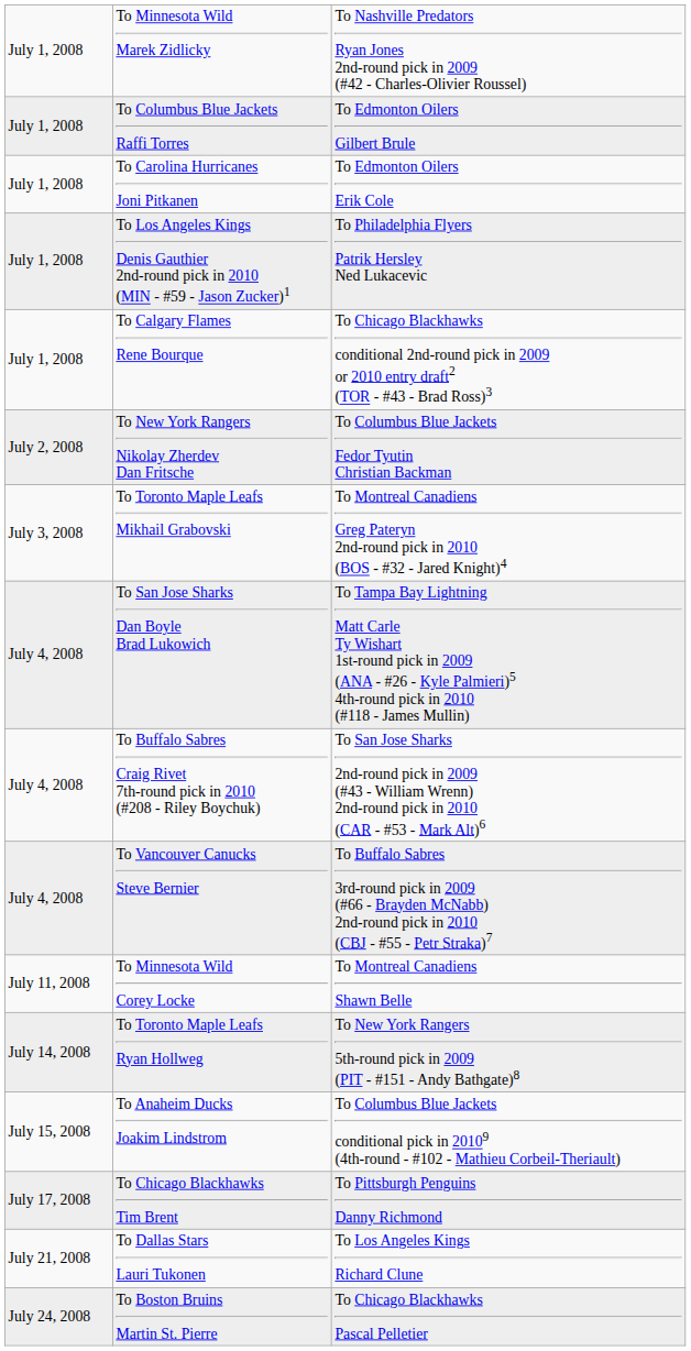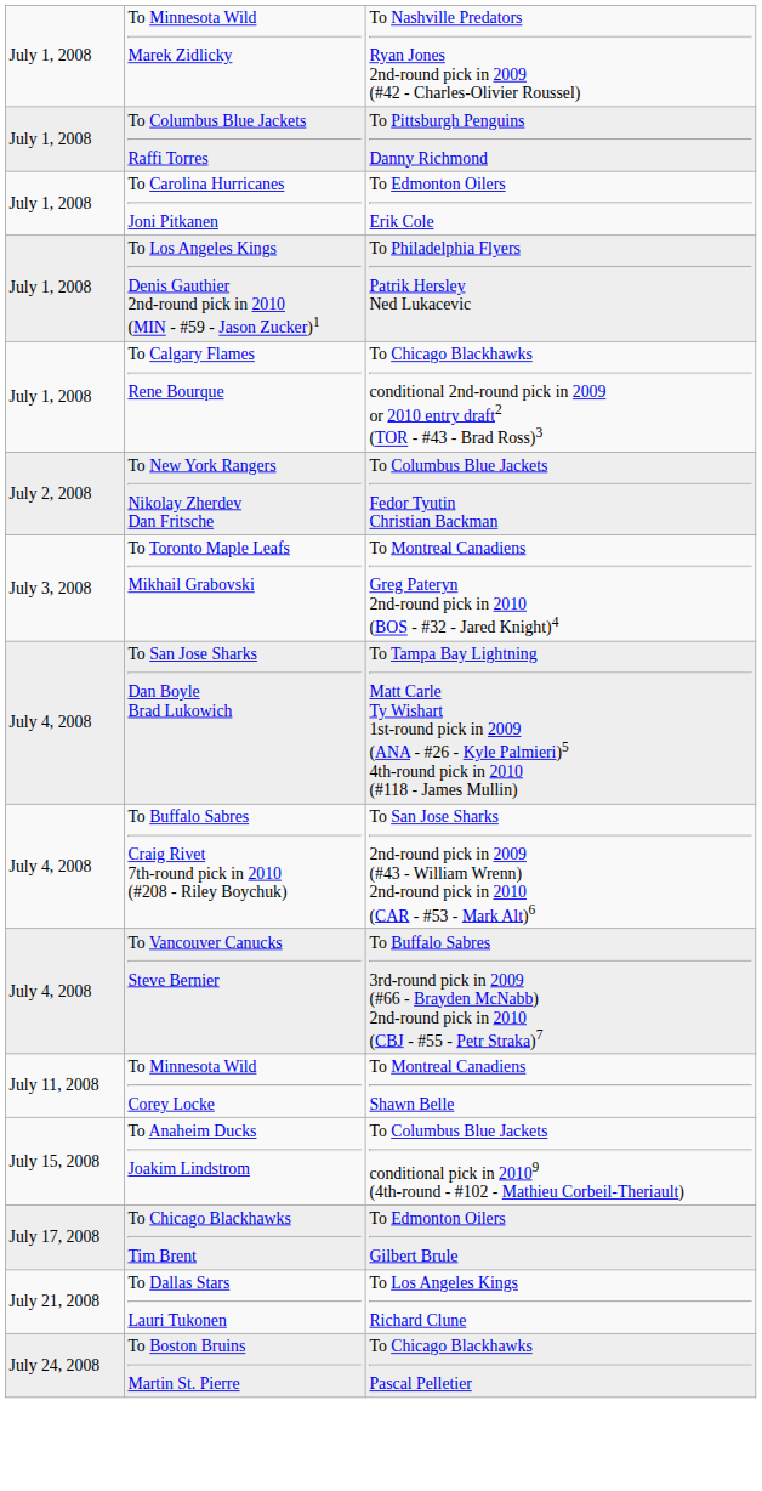 <table cellspacing=0 class="wikitable" style="border:1px solid #999999; width:720px;">
 <tr>
 <td>July 1, 2008</td>
 <td valign="top">To <a href='#'>Minnesota Wild</a><hr><a href='#'>Marek Zidlicky</a></td>
 <td valign="top">To <a href='#'>Nashville Predators</a><hr><a href='#'>Ryan Jones</a><br>2nd-round pick in <a href='#'>2009</a><br>(#42 - Charles-Olivier Roussel)</td>
 </tr>
 <tr bgcolor="eeeeee">
 <td>July 1, 2008</td>
 <td valign="top">To <a href='#'>Columbus Blue Jackets</a><hr><a href='#'>Raffi Torres</a></td>
-<td valign="top">To <a href='#'>Edmonton Oilers</a><hr><a href='#'>Gilbert Brule</a></td>
+<td valign="top">To <a href='#'>Pittsburgh Penguins</a><hr><a href='#'>Danny Richmond</a></td>
 </tr>
 <tr>
 <td>July 1, 2008</td>
 <td valign="top">To <a href='#'>Carolina Hurricanes</a><hr><a href='#'>Joni Pitkanen</a></td>
 <td valign="top">To <a href='#'>Edmonton Oilers</a><hr><a href='#'>Erik Cole</a></td>
 </tr>
 <tr bgcolor="eeeeee">
 <td>July 1, 2008</td>
 <td valign="top">To <a href='#'>Los Angeles Kings</a><hr><a href='#'>Denis Gauthier</a><br>2nd-round pick in <a href='#'>2010</a><br>(<a href='#'>MIN</a> - #59 - <a href='#'>Jason Zucker</a>)<sup>1</sup></td>
 <td valign="top">To <a href='#'>Philadelphia Flyers</a><hr><a href='#'>Patrik Hersley</a><br>Ned Lukacevic</td>
 </tr>
 <tr>
 <td>July 1, 2008</td>
 <td valign="top">To <a href='#'>Calgary Flames</a><hr><a href='#'>Rene Bourque</a></td>
 <td valign="top">To <a href='#'>Chicago Blackhawks</a><hr>conditional 2nd-round pick in <a href='#'>2009</a><br>or <a href='#'>2010 entry draft</a><sup>2</sup><br>(<a href='#'>TOR</a> - #43 - Brad Ross)<sup>3</sup></td>
 </tr>
 <tr bgcolor="eeeeee">
 <td>July 2, 2008</td>
 <td valign="top">To <a href='#'>New York Rangers</a><hr><a href='#'>Nikolay Zherdev</a><br><a href='#'>Dan Fritsche</a></td>
 <td valign="top">To <a href='#'>Columbus Blue Jackets</a><hr><a href='#'>Fedor Tyutin</a><br><a href='#'>Christian Backman</a></td>
 </tr>
 <tr>
 <td>July 3, 2008</td>
 <td valign="top">To <a href='#'>Toronto Maple Leafs</a><hr><a href='#'>Mikhail Grabovski</a></td>
 <td valign="top">To <a href='#'>Montreal Canadiens</a><hr><a href='#'>Greg Pateryn</a><br>2nd-round pick in <a href='#'>2010</a><br>(<a href='#'>BOS</a> - #32 - Jared Knight)<sup>4</sup></td>
 </tr>
 <tr bgcolor="eeeeee">
 <td>July 4, 2008</td>
 <td valign="top">To <a href='#'>San Jose Sharks</a><hr><a href='#'>Dan Boyle</a><br><a href='#'>Brad Lukowich</a></td>
 <td valign="top">To <a href='#'>Tampa Bay Lightning</a><hr><a href='#'>Matt Carle</a><br><a href='#'>Ty Wishart</a><br>1st-round pick in <a href='#'>2009</a><br>(<a href='#'>ANA</a> - #26 - <a href='#'>Kyle Palmieri</a>)<sup>5</sup><br>4th-round pick in <a href='#'>2010</a><br>(#118 - James Mullin)</td>
 </tr>
 <tr>
 <td>July 4, 2008</td>
 <td valign="top">To <a href='#'>Buffalo Sabres</a><hr><a href='#'>Craig Rivet</a><br>7th-round pick in <a href='#'>2010</a><br>(#208 - Riley Boychuk)</td>
 <td valign="top">To <a href='#'>San Jose Sharks</a><hr>2nd-round pick in <a href='#'>2009</a><br>(#43 - William Wrenn)<br>2nd-round pick in <a href='#'>2010</a><br>(<a href='#'>CAR</a> - #53 - <a href='#'>Mark Alt</a>)<sup>6</sup></td>
 </tr>
 <tr bgcolor="eeeeee">
 <td>July 4, 2008</td>
 <td valign="top">To <a href='#'>Vancouver Canucks</a><hr><a href='#'>Steve Bernier</a></td>
 <td valign="top">To <a href='#'>Buffalo Sabres</a><hr>3rd-round pick in <a href='#'>2009</a><br>(#66 - <a href='#'>Brayden McNabb</a>)<br>2nd-round pick in <a href='#'>2010</a><br>(<a href='#'>CBJ</a> - #55 - <a href='#'>Petr Straka</a>)<sup>7</sup></td>
 </tr>
 <tr>
 <td>July 11, 2008</td>
 <td valign="top">To <a href='#'>Minnesota Wild</a><hr><a href='#'>Corey Locke</a></td>
 <td valign="top">To <a href='#'>Montreal Canadiens</a><hr><a href='#'>Shawn Belle</a></td>
 </tr>
-<tr bgcolor="eeeeee">
-<td>July 14, 2008</td>
-<td valign="top">To <a href='#'>Toronto Maple Leafs</a><hr><a href='#'>Ryan Hollweg</a></td>
-<td valign="top">To <a href='#'>New York Rangers</a><hr>5th-round pick in <a href='#'>2009</a><br>(<a href='#'>PIT</a> - #151 - Andy Bathgate)<sup>8</sup></td>
-</tr>
 <tr>
 <td>July 15, 2008</td>
 <td valign="top">To <a href='#'>Anaheim Ducks</a><hr><a href='#'>Joakim Lindstrom</a></td>
 <td valign="top">To <a href='#'>Columbus Blue Jackets</a><hr>conditional pick in <a href='#'>2010</a><sup>9</sup><br>(4th-round - #102 - <a href='#'>Mathieu Corbeil-Theriault</a>)</td>
 </tr>
 <tr bgcolor="eeeeee">
 <td>July 17, 2008</td>
 <td valign="top">To <a href='#'>Chicago Blackhawks</a><hr><a href='#'>Tim Brent</a></td>
-<td valign="top">To <a href='#'>Pittsburgh Penguins</a><hr><a href='#'>Danny Richmond</a></td>
+<td valign="top">To <a href='#'>Edmonton Oilers</a><hr><a href='#'>Gilbert Brule</a></td>
 </tr>
 <tr>
 <td>July 21, 2008</td>
 <td valign="top">To <a href='#'>Dallas Stars</a><hr><a href='#'>Lauri Tukonen</a></td>
 <td valign="top">To <a href='#'>Los Angeles Kings</a><hr><a href='#'>Richard Clune</a></td>
 </tr>
 <tr bgcolor="eeeeee">
 <td>July 24, 2008</td>
 <td valign="top">To <a href='#'>Boston Bruins</a><hr><a href='#'>Martin St. Pierre</a></td>
 <td valign="top">To <a href='#'>Chicago Blackhawks</a><hr><a href='#'>Pascal Pelletier</a></td>
 </tr>
 </table>
